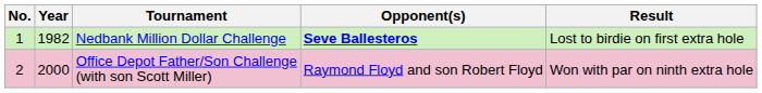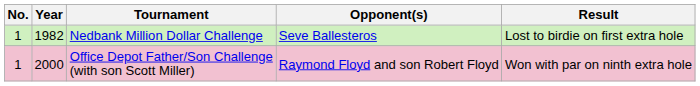 <table class="wikitable" style="font-size:95%;">
 <tr>
 <th>No.</th>
 <th>Year</th>
 <th>Tournament</th>
 <th>Opponent(s)</th>
 <th>Result</th>
 </tr>
 <tr style="background:#D0F0C0;">
 <td align="center">1</td>
 <td>1982</td>
 <td><a href='#'>Nedbank Million Dollar Challenge</a></td>
-<td><strong> <a href='#'>Seve Ballesteros</a></strong></td>
+<td> <a href='#'>Seve Ballesteros</a></td>
 <td>Lost to birdie on first extra hole</td>
 </tr>
 <tr style="background:#F2C1D1;">
-<td align="center">2</td>
+<td align="center">1</td>
 <td>2000</td>
 <td><a href='#'>Office Depot Father/Son Challenge</a><br>(with son Scott Miller)</td>
 <td> <a href='#'>Raymond Floyd</a> and son Robert Floyd</td>
 <td>Won with par on ninth extra hole</td>
 </tr>
 </table>
